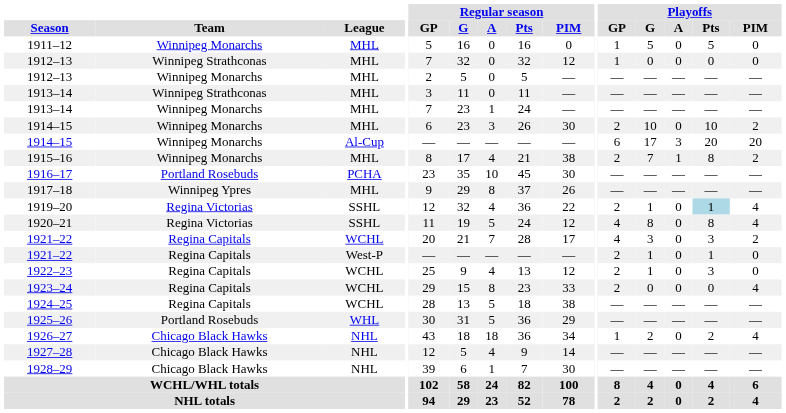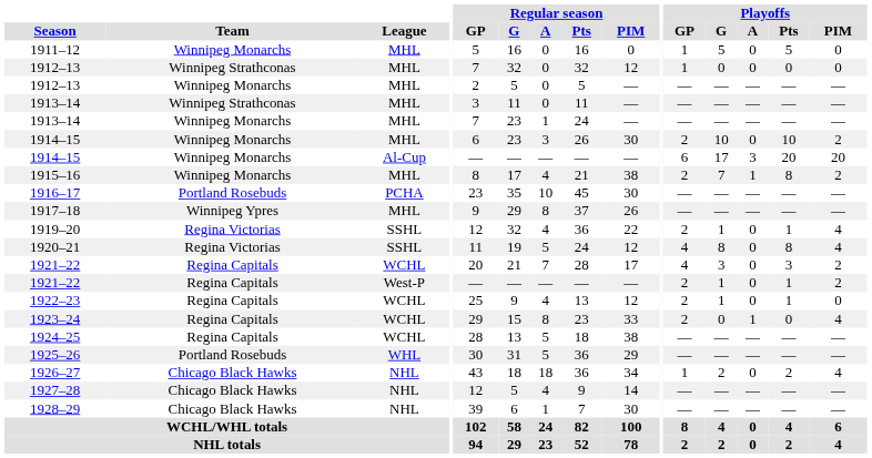 <table border="0" cellpadding="1" cellspacing="0" style="text-align:center; width:60em">
 <tr bgcolor="#e0e0e0">
 <th colspan="3" bgcolor="#ffffff"></th>
 <th rowspan="100" bgcolor="#ffffff"></th>
 <th colspan="5"><a href='#'>Regular season</a></th>
 <th rowspan="100" bgcolor="#ffffff"></th>
 <th colspan="5"><a href='#'>Playoffs</a></th>
 </tr>
 <tr bgcolor="#e0e0e0">
 <th><a href='#'>Season</a></th>
 <th>Team</th>
 <th>League</th>
 <th>GP</th>
 <th><a href='#'>G</a></th>
 <th><a href='#'>A</a></th>
 <th><a href='#'>Pts</a></th>
 <th><a href='#'>PIM</a></th>
 <th>GP</th>
 <th>G</th>
 <th>A</th>
 <th>Pts</th>
 <th>PIM</th>
 </tr>
 <tr>
 <td>1911–12</td>
 <td><a href='#'>Winnipeg Monarchs</a></td>
 <td><a href='#'>MHL</a></td>
 <td>5</td>
 <td>16</td>
 <td>0</td>
 <td>16</td>
 <td>0</td>
 <td>1</td>
 <td>5</td>
 <td>0</td>
 <td>5</td>
 <td>0</td>
 </tr>
 <tr bgcolor="#f0f0f0">
 <td>1912–13</td>
 <td>Winnipeg Strathconas</td>
 <td>MHL</td>
 <td>7</td>
 <td>32</td>
 <td>0</td>
 <td>32</td>
 <td>12</td>
 <td>1</td>
 <td>0</td>
 <td>0</td>
 <td>0</td>
 <td>0</td>
 </tr>
 <tr>
 <td>1912–13</td>
 <td>Winnipeg Monarchs</td>
 <td>MHL</td>
 <td>2</td>
 <td>5</td>
 <td>0</td>
 <td>5</td>
 <td>—</td>
 <td>—</td>
 <td>—</td>
 <td>—</td>
 <td>—</td>
 <td>—</td>
 </tr>
 <tr bgcolor="#f0f0f0">
 <td>1913–14</td>
 <td>Winnipeg Strathconas</td>
 <td>MHL</td>
 <td>3</td>
 <td>11</td>
 <td>0</td>
 <td>11</td>
 <td>—</td>
 <td>—</td>
 <td>—</td>
 <td>—</td>
 <td>—</td>
 <td>—</td>
 </tr>
 <tr>
 <td>1913–14</td>
 <td>Winnipeg Monarchs</td>
 <td>MHL</td>
 <td>7</td>
 <td>23</td>
 <td>1</td>
 <td>24</td>
 <td>—</td>
 <td>—</td>
 <td>—</td>
 <td>—</td>
 <td>—</td>
 <td>—</td>
 </tr>
 <tr bgcolor="#f0f0f0">
 <td>1914–15</td>
 <td>Winnipeg Monarchs</td>
 <td>MHL</td>
 <td>6</td>
 <td>23</td>
 <td>3</td>
 <td>26</td>
 <td>30</td>
 <td>2</td>
 <td>10</td>
 <td>0</td>
 <td>10</td>
 <td>2</td>
 </tr>
 <tr>
 <td><a href='#'>1914–15</a></td>
 <td>Winnipeg Monarchs</td>
 <td><a href='#'>Al-Cup</a></td>
 <td>—</td>
 <td>—</td>
 <td>—</td>
 <td>—</td>
 <td>—</td>
 <td>6</td>
 <td>17</td>
 <td>3</td>
 <td>20</td>
 <td>20</td>
 </tr>
 <tr bgcolor="#f0f0f0">
 <td>1915–16</td>
 <td>Winnipeg Monarchs</td>
 <td>MHL</td>
 <td>8</td>
 <td>17</td>
 <td>4</td>
 <td>21</td>
 <td>38</td>
 <td>2</td>
 <td>7</td>
 <td>1</td>
 <td>8</td>
 <td>2</td>
 </tr>
 <tr>
 <td><a href='#'>1916–17</a></td>
 <td><a href='#'>Portland Rosebuds</a></td>
 <td><a href='#'>PCHA</a></td>
 <td>23</td>
 <td>35</td>
 <td>10</td>
 <td>45</td>
 <td>30</td>
 <td>—</td>
 <td>—</td>
 <td>—</td>
 <td>—</td>
 <td>—</td>
 </tr>
 <tr bgcolor="#f0f0f0">
 <td>1917–18</td>
 <td>Winnipeg Ypres</td>
 <td>MHL</td>
 <td>9</td>
 <td>29</td>
 <td>8</td>
 <td>37</td>
 <td>26</td>
 <td>—</td>
 <td>—</td>
 <td>—</td>
 <td>—</td>
 <td>—</td>
 </tr>
 <tr>
 <td>1919–20</td>
 <td><a href='#'>Regina Victorias</a></td>
 <td>SSHL</td>
 <td>12</td>
 <td>32</td>
 <td>4</td>
 <td>36</td>
 <td>22</td>
 <td>2</td>
 <td>1</td>
 <td>0</td>
-<td style="background: lightblue;">1</td>
+<td>1</td>
 <td>4</td>
 </tr>
 <tr bgcolor="#f0f0f0">
 <td>1920–21</td>
 <td>Regina Victorias</td>
 <td>SSHL</td>
 <td>11</td>
 <td>19</td>
 <td>5</td>
 <td>24</td>
 <td>12</td>
 <td>4</td>
 <td>8</td>
 <td>0</td>
 <td>8</td>
 <td>4</td>
 </tr>
 <tr>
 <td><a href='#'>1921–22</a></td>
 <td><a href='#'>Regina Capitals</a></td>
 <td><a href='#'>WCHL</a></td>
 <td>20</td>
 <td>21</td>
 <td>7</td>
 <td>28</td>
 <td>17</td>
 <td>4</td>
 <td>3</td>
 <td>0</td>
 <td>3</td>
 <td>2</td>
 </tr>
 <tr bgcolor="#f0f0f0">
 <td><a href='#'>1921–22</a></td>
 <td>Regina Capitals</td>
 <td>West-P</td>
 <td>—</td>
 <td>—</td>
 <td>—</td>
 <td>—</td>
 <td>—</td>
 <td>2</td>
 <td>1</td>
 <td>0</td>
 <td>1</td>
-<td>0</td>
+<td>2</td>
 </tr>
 <tr>
 <td><a href='#'>1922–23</a></td>
 <td>Regina Capitals</td>
 <td>WCHL</td>
 <td>25</td>
 <td>9</td>
 <td>4</td>
 <td>13</td>
 <td>12</td>
 <td>2</td>
 <td>1</td>
 <td>0</td>
-<td>3</td>
+<td>1</td>
 <td>0</td>
 </tr>
 <tr bgcolor="#f0f0f0">
 <td><a href='#'>1923–24</a></td>
 <td>Regina Capitals</td>
 <td>WCHL</td>
 <td>29</td>
 <td>15</td>
 <td>8</td>
 <td>23</td>
 <td>33</td>
 <td>2</td>
 <td>0</td>
-<td>0</td>
+<td>1</td>
 <td>0</td>
 <td>4</td>
 </tr>
 <tr>
 <td><a href='#'>1924–25</a></td>
 <td>Regina Capitals</td>
 <td>WCHL</td>
 <td>28</td>
 <td>13</td>
 <td>5</td>
 <td>18</td>
 <td>38</td>
 <td>—</td>
 <td>—</td>
 <td>—</td>
 <td>—</td>
 <td>—</td>
 </tr>
 <tr bgcolor="#f0f0f0">
 <td><a href='#'>1925–26</a></td>
 <td>Portland Rosebuds</td>
 <td><a href='#'>WHL</a></td>
 <td>30</td>
 <td>31</td>
 <td>5</td>
 <td>36</td>
 <td>29</td>
 <td>—</td>
 <td>—</td>
 <td>—</td>
 <td>—</td>
 <td>—</td>
 </tr>
 <tr>
 <td><a href='#'>1926–27</a></td>
 <td><a href='#'>Chicago Black Hawks</a></td>
 <td><a href='#'>NHL</a></td>
 <td>43</td>
 <td>18</td>
 <td>18</td>
 <td>36</td>
 <td>34</td>
 <td>1</td>
 <td>2</td>
 <td>0</td>
 <td>2</td>
 <td>4</td>
 </tr>
 <tr bgcolor="#f0f0f0">
 <td><a href='#'>1927–28</a></td>
 <td>Chicago Black Hawks</td>
 <td>NHL</td>
 <td>12</td>
 <td>5</td>
 <td>4</td>
 <td>9</td>
 <td>14</td>
 <td>—</td>
 <td>—</td>
 <td>—</td>
 <td>—</td>
 <td>—</td>
 </tr>
 <tr>
 <td><a href='#'>1928–29</a></td>
 <td>Chicago Black Hawks</td>
 <td>NHL</td>
 <td>39</td>
 <td>6</td>
 <td>1</td>
 <td>7</td>
 <td>30</td>
 <td>—</td>
 <td>—</td>
 <td>—</td>
 <td>—</td>
 <td>—</td>
 </tr>
 <tr bgcolor="#e0e0e0">
 <th colspan="3">WCHL/WHL totals</th>
 <th>102</th>
 <th>58</th>
 <th>24</th>
 <th>82</th>
 <th>100</th>
 <th>8</th>
 <th>4</th>
 <th>0</th>
 <th>4</th>
 <th>6</th>
 </tr>
 <tr bgcolor="#e0e0e0">
 <th colspan="3">NHL totals</th>
 <th>94</th>
 <th>29</th>
 <th>23</th>
 <th>52</th>
 <th>78</th>
 <th>2</th>
 <th>2</th>
 <th>0</th>
 <th>2</th>
 <th>4</th>
 </tr>
 </table>
